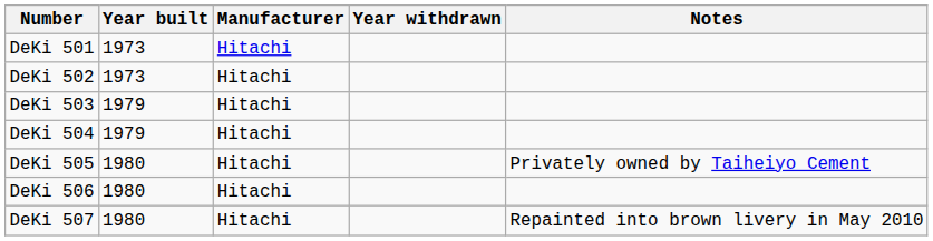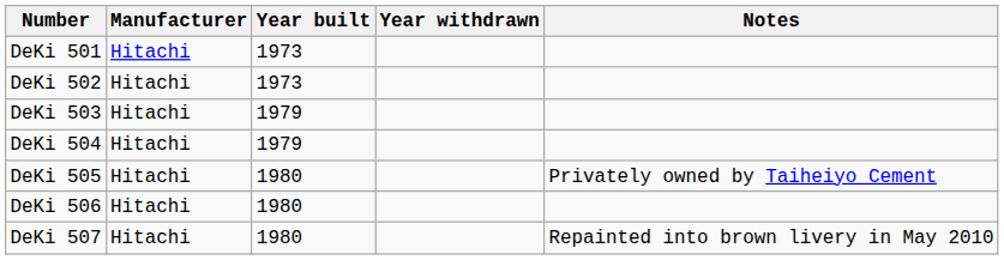 <table class="wikitable">
 <tr>
 <th>Number</th>
+<th>Manufacturer</th>
 <th>Year built</th>
-<th>Manufacturer</th>
 <th>Year withdrawn</th>
 <th>Notes</th>
 </tr>
 <tr>
 <td>DeKi 501</td>
+<td><a href='#'>Hitachi</a></td>
 <td>1973</td>
-<td><a href='#'>Hitachi</a></td>
 <td></td>
 <td></td>
 </tr>
 <tr>
 <td>DeKi 502</td>
+<td>Hitachi</td>
 <td>1973</td>
-<td>Hitachi</td>
 <td></td>
 <td></td>
 </tr>
 <tr>
 <td>DeKi 503</td>
+<td>Hitachi</td>
 <td>1979</td>
-<td>Hitachi</td>
 <td></td>
 <td></td>
 </tr>
 <tr>
 <td>DeKi 504</td>
+<td>Hitachi</td>
 <td>1979</td>
-<td>Hitachi</td>
 <td></td>
 <td></td>
 </tr>
 <tr>
 <td>DeKi 505</td>
+<td>Hitachi</td>
 <td>1980</td>
-<td>Hitachi</td>
 <td></td>
 <td>Privately owned by <a href='#'>Taiheiyo Cement</a></td>
 </tr>
 <tr>
 <td>DeKi 506</td>
+<td>Hitachi</td>
 <td>1980</td>
-<td>Hitachi</td>
 <td></td>
 <td></td>
 </tr>
 <tr>
 <td>DeKi 507</td>
+<td>Hitachi</td>
 <td>1980</td>
-<td>Hitachi</td>
 <td></td>
 <td>Repainted into brown livery in May 2010</td>
 </tr>
 </table>
